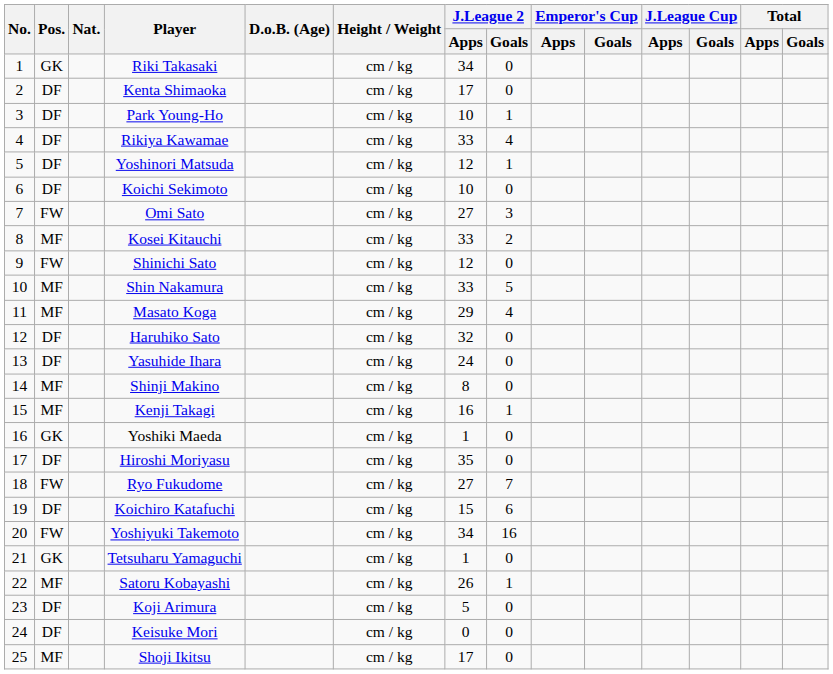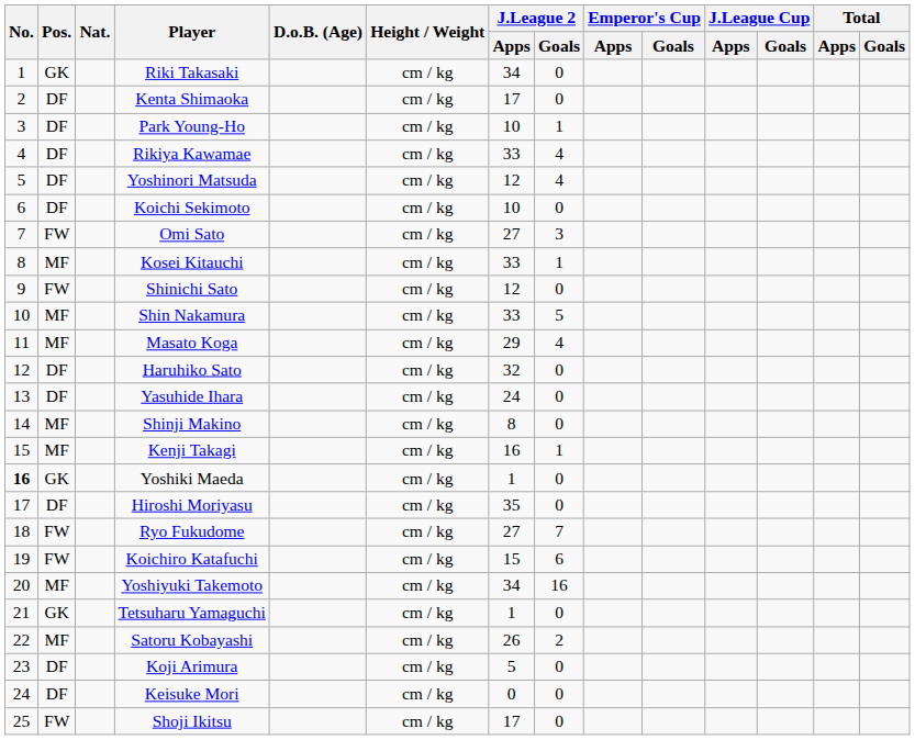 <table class="wikitable" style="text-align:center;">
 <tr>
 <th rowspan="2">No.</th>
 <th rowspan="2">Pos.</th>
 <th rowspan="2">Nat.</th>
 <th rowspan="2">Player</th>
 <th rowspan="2">D.o.B. (Age)</th>
 <th rowspan="2">Height / Weight</th>
 <th colspan="2"><a href='#'>J.League 2</a></th>
 <th colspan="2"><a href='#'>Emperor's Cup</a></th>
 <th colspan="2"><a href='#'>J.League Cup</a></th>
 <th colspan="2">Total</th>
 </tr>
 <tr>
 <th>Apps</th>
 <th>Goals</th>
 <th>Apps</th>
 <th>Goals</th>
 <th>Apps</th>
 <th>Goals</th>
 <th>Apps</th>
 <th>Goals</th>
 </tr>
 <tr>
 <td>1</td>
 <td>GK</td>
 <td></td>
 <td><a href='#'>Riki Takasaki</a></td>
 <td></td>
 <td>cm / kg</td>
 <td>34</td>
 <td>0</td>
 <td></td>
 <td></td>
 <td></td>
 <td></td>
 <td></td>
 <td></td>
 </tr>
 <tr>
 <td>2</td>
 <td>DF</td>
 <td></td>
 <td><a href='#'>Kenta Shimaoka</a></td>
 <td></td>
 <td>cm / kg</td>
 <td>17</td>
 <td>0</td>
 <td></td>
 <td></td>
 <td></td>
 <td></td>
 <td></td>
 <td></td>
 </tr>
 <tr>
 <td>3</td>
 <td>DF</td>
 <td></td>
 <td><a href='#'>Park Young-Ho</a></td>
 <td></td>
 <td>cm / kg</td>
 <td>10</td>
 <td>1</td>
 <td></td>
 <td></td>
 <td></td>
 <td></td>
 <td></td>
 <td></td>
 </tr>
 <tr>
 <td>4</td>
 <td>DF</td>
 <td></td>
 <td><a href='#'>Rikiya Kawamae</a></td>
 <td></td>
 <td>cm / kg</td>
 <td>33</td>
 <td>4</td>
 <td></td>
 <td></td>
 <td></td>
 <td></td>
 <td></td>
 <td></td>
 </tr>
 <tr>
 <td>5</td>
 <td>DF</td>
 <td></td>
 <td><a href='#'>Yoshinori Matsuda</a></td>
 <td></td>
 <td>cm / kg</td>
 <td>12</td>
-<td>1</td>
+<td>4</td>
 <td></td>
 <td></td>
 <td></td>
 <td></td>
 <td></td>
 <td></td>
 </tr>
 <tr>
 <td>6</td>
 <td>DF</td>
 <td></td>
 <td><a href='#'>Koichi Sekimoto</a></td>
 <td></td>
 <td>cm / kg</td>
 <td>10</td>
 <td>0</td>
 <td></td>
 <td></td>
 <td></td>
 <td></td>
 <td></td>
 <td></td>
 </tr>
 <tr>
 <td>7</td>
 <td>FW</td>
 <td></td>
 <td><a href='#'>Omi Sato</a></td>
 <td></td>
 <td>cm / kg</td>
 <td>27</td>
 <td>3</td>
 <td></td>
 <td></td>
 <td></td>
 <td></td>
 <td></td>
 <td></td>
 </tr>
 <tr>
 <td>8</td>
 <td>MF</td>
 <td></td>
 <td><a href='#'>Kosei Kitauchi</a></td>
 <td></td>
 <td>cm / kg</td>
 <td>33</td>
-<td>2</td>
+<td>1</td>
 <td></td>
 <td></td>
 <td></td>
 <td></td>
 <td></td>
 <td></td>
 </tr>
 <tr>
 <td>9</td>
 <td>FW</td>
 <td></td>
 <td><a href='#'>Shinichi Sato</a></td>
 <td></td>
 <td>cm / kg</td>
 <td>12</td>
 <td>0</td>
 <td></td>
 <td></td>
 <td></td>
 <td></td>
 <td></td>
 <td></td>
 </tr>
 <tr>
 <td>10</td>
 <td>MF</td>
 <td></td>
 <td><a href='#'>Shin Nakamura</a></td>
 <td></td>
 <td>cm / kg</td>
 <td>33</td>
 <td>5</td>
 <td></td>
 <td></td>
 <td></td>
 <td></td>
 <td></td>
 <td></td>
 </tr>
 <tr>
 <td>11</td>
 <td>MF</td>
 <td></td>
 <td><a href='#'>Masato Koga</a></td>
 <td></td>
 <td>cm / kg</td>
 <td>29</td>
 <td>4</td>
 <td></td>
 <td></td>
 <td></td>
 <td></td>
 <td></td>
 <td></td>
 </tr>
 <tr>
 <td>12</td>
 <td>DF</td>
 <td></td>
 <td><a href='#'>Haruhiko Sato</a></td>
 <td></td>
 <td>cm / kg</td>
 <td>32</td>
 <td>0</td>
 <td></td>
 <td></td>
 <td></td>
 <td></td>
 <td></td>
 <td></td>
 </tr>
 <tr>
 <td>13</td>
 <td>DF</td>
 <td></td>
 <td><a href='#'>Yasuhide Ihara</a></td>
 <td></td>
 <td>cm / kg</td>
 <td>24</td>
 <td>0</td>
 <td></td>
 <td></td>
 <td></td>
 <td></td>
 <td></td>
 <td></td>
 </tr>
 <tr>
 <td>14</td>
 <td>MF</td>
 <td></td>
 <td><a href='#'>Shinji Makino</a></td>
 <td></td>
 <td>cm / kg</td>
 <td>8</td>
 <td>0</td>
 <td></td>
 <td></td>
 <td></td>
 <td></td>
 <td></td>
 <td></td>
 </tr>
 <tr>
 <td>15</td>
 <td>MF</td>
 <td></td>
 <td><a href='#'>Kenji Takagi</a></td>
 <td></td>
 <td>cm / kg</td>
 <td>16</td>
 <td>1</td>
 <td></td>
 <td></td>
 <td></td>
 <td></td>
 <td></td>
 <td></td>
 </tr>
 <tr>
-<td>16</td>
+<td><strong>16</strong></td>
 <td>GK</td>
 <td></td>
 <td>Yoshiki Maeda</td>
 <td></td>
 <td>cm / kg</td>
 <td>1</td>
 <td>0</td>
 <td></td>
 <td></td>
 <td></td>
 <td></td>
 <td></td>
 <td></td>
 </tr>
 <tr>
 <td>17</td>
 <td>DF</td>
 <td></td>
 <td><a href='#'>Hiroshi Moriyasu</a></td>
 <td></td>
 <td>cm / kg</td>
 <td>35</td>
 <td>0</td>
 <td></td>
 <td></td>
 <td></td>
 <td></td>
 <td></td>
 <td></td>
 </tr>
 <tr>
 <td>18</td>
 <td>FW</td>
 <td></td>
 <td><a href='#'>Ryo Fukudome</a></td>
 <td></td>
 <td>cm / kg</td>
 <td>27</td>
 <td>7</td>
 <td></td>
 <td></td>
 <td></td>
 <td></td>
 <td></td>
 <td></td>
 </tr>
 <tr>
 <td>19</td>
-<td>DF</td>
+<td>FW</td>
 <td></td>
 <td><a href='#'>Koichiro Katafuchi</a></td>
 <td></td>
 <td>cm / kg</td>
 <td>15</td>
 <td>6</td>
 <td></td>
 <td></td>
 <td></td>
 <td></td>
 <td></td>
 <td></td>
 </tr>
 <tr>
 <td>20</td>
-<td>FW</td>
+<td>MF</td>
 <td></td>
 <td><a href='#'>Yoshiyuki Takemoto</a></td>
 <td></td>
 <td>cm / kg</td>
 <td>34</td>
 <td>16</td>
 <td></td>
 <td></td>
 <td></td>
 <td></td>
 <td></td>
 <td></td>
 </tr>
 <tr>
 <td>21</td>
 <td>GK</td>
 <td></td>
 <td><a href='#'>Tetsuharu Yamaguchi</a></td>
 <td></td>
 <td>cm / kg</td>
 <td>1</td>
 <td>0</td>
 <td></td>
 <td></td>
 <td></td>
 <td></td>
 <td></td>
 <td></td>
 </tr>
 <tr>
 <td>22</td>
 <td>MF</td>
 <td></td>
 <td><a href='#'>Satoru Kobayashi</a></td>
 <td></td>
 <td>cm / kg</td>
 <td>26</td>
-<td>1</td>
+<td>2</td>
 <td></td>
 <td></td>
 <td></td>
 <td></td>
 <td></td>
 <td></td>
 </tr>
 <tr>
 <td>23</td>
 <td>DF</td>
 <td></td>
 <td><a href='#'>Koji Arimura</a></td>
 <td></td>
 <td>cm / kg</td>
 <td>5</td>
 <td>0</td>
 <td></td>
 <td></td>
 <td></td>
 <td></td>
 <td></td>
 <td></td>
 </tr>
 <tr>
 <td>24</td>
 <td>DF</td>
 <td></td>
 <td><a href='#'>Keisuke Mori</a></td>
 <td></td>
 <td>cm / kg</td>
 <td>0</td>
 <td>0</td>
 <td></td>
 <td></td>
 <td></td>
 <td></td>
 <td></td>
 <td></td>
 </tr>
 <tr>
 <td>25</td>
-<td>MF</td>
+<td>FW</td>
 <td></td>
 <td><a href='#'>Shoji Ikitsu</a></td>
 <td></td>
 <td>cm / kg</td>
 <td>17</td>
 <td>0</td>
 <td></td>
 <td></td>
 <td></td>
 <td></td>
 <td></td>
 <td></td>
 </tr>
 </table>
